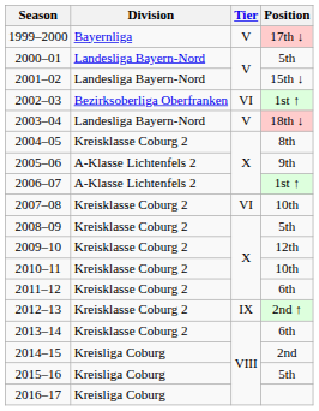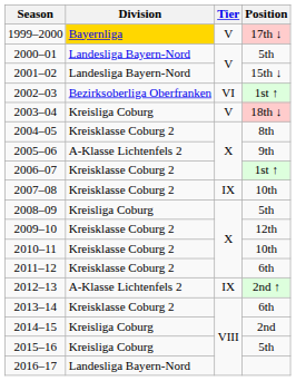 <table class="wikitable">
 <tr>
 <th>Season</th>
 <th>Division</th>
 <th><a href='#'>Tier</a></th>
 <th>Position</th>
 </tr>
 <tr align="center">
 <td>1999–2000</td>
-<td align="left"><a href='#'>Bayernliga</a></td>
+<td align="left" style="background: gold;"><a href='#'>Bayernliga</a></td>
 <td>V</td>
 <td style="background:#ffcccc">17th ↓</td>
 </tr>
 <tr align="center">
 <td>2000–01</td>
 <td align="left"><a href='#'>Landesliga Bayern-Nord</a></td>
 <td rowspan=2>V</td>
 <td>5th</td>
 </tr>
 <tr align="center">
 <td>2001–02</td>
 <td align="left">Landesliga Bayern-Nord</td>
 <td>15th ↓</td>
 </tr>
 <tr align="center">
 <td>2002–03</td>
 <td align="left"><a href='#'>Bezirksoberliga Oberfranken</a></td>
 <td>VI</td>
 <td style="background:#ddffdd">1st ↑</td>
 </tr>
 <tr align="center">
 <td>2003–04</td>
-<td align="left">Landesliga Bayern-Nord</td>
+<td align="left">Kreisliga Coburg</td>
 <td>V</td>
 <td style="background:#ffcccc">18th ↓</td>
 </tr>
 <tr align="center">
 <td>2004–05</td>
 <td align="left">Kreisklasse Coburg 2</td>
 <td rowspan=3>X</td>
 <td>8th</td>
 </tr>
 <tr align="center">
 <td>2005–06</td>
 <td align="left">A-Klasse Lichtenfels 2</td>
 <td>9th</td>
 </tr>
 <tr align="center">
 <td>2006–07</td>
-<td align="left">A-Klasse Lichtenfels 2</td>
+<td align="left">Kreisklasse Coburg 2</td>
 <td style="background:#ddffdd">1st ↑</td>
 </tr>
 <tr align="center">
 <td>2007–08</td>
 <td align="left">Kreisklasse Coburg 2</td>
-<td>VI</td>
+<td>IX</td>
 <td>10th</td>
 </tr>
 <tr align="center">
 <td>2008–09</td>
-<td align="left">Kreisklasse Coburg 2</td>
+<td align="left">Kreisliga Coburg</td>
 <td rowspan=4>X</td>
 <td>5th</td>
 </tr>
 <tr align="center">
 <td>2009–10</td>
 <td align="left">Kreisklasse Coburg 2</td>
 <td>12th</td>
 </tr>
 <tr align="center">
 <td>2010–11</td>
 <td align="left">Kreisklasse Coburg 2</td>
 <td>10th</td>
 </tr>
 <tr align="center">
 <td>2011–12</td>
 <td align="left">Kreisklasse Coburg 2</td>
 <td>6th</td>
 </tr>
 <tr align="center">
 <td>2012–13</td>
-<td align="left">Kreisklasse Coburg 2</td>
+<td align="left">A-Klasse Lichtenfels 2</td>
 <td>IX</td>
 <td style="background:#ddffdd">2nd ↑</td>
 </tr>
 <tr align="center">
 <td>2013–14</td>
 <td align="left">Kreisklasse Coburg 2</td>
 <td rowspan=4>VIII</td>
 <td>6th</td>
 </tr>
 <tr align="center">
 <td>2014–15</td>
 <td align="left">Kreisliga Coburg</td>
 <td>2nd</td>
 </tr>
 <tr align="center">
 <td>2015–16</td>
 <td align="left">Kreisliga Coburg</td>
 <td>5th</td>
 </tr>
 <tr align="center">
 <td>2016–17</td>
-<td align="left">Kreisliga Coburg</td>
+<td align="left">Landesliga Bayern-Nord</td>
 <td></td>
 </tr>
 </table>
